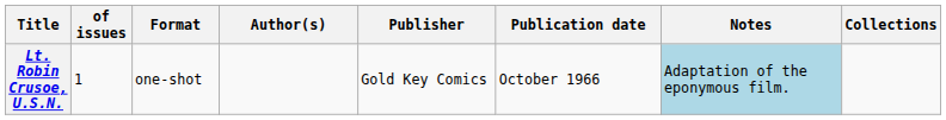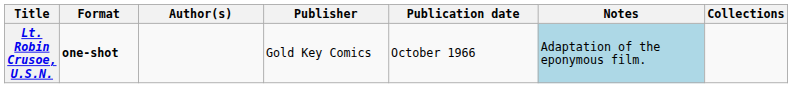 <table class="wikitable">
 <tr>
 <th>Title</th>
-<th style="width:40pt"> of issues</th>
 <th style="width:75pt">Format</th>
 <th style="width:125pt">Author(s)</th>
 <th style="width:125pt">Publisher</th>
 <th style="width:150pt">Publication date</th>
 <th style="width:175pt">Notes</th>
 <th>Collections</th>
 </tr>
 <tr>
 <th><em><a href='#'>Lt. Robin Crusoe, U.S.N.</a></em></th>
-<td>1</td>
-<td>one-shot</td>
+<td><strong>one-shot</strong></td>
 <td></td>
 <td>Gold Key Comics</td>
 <td>October 1966</td>
 <td style="background: lightblue;">Adaptation of the eponymous film.</td>
 <td></td>
 </tr>
 </table>
